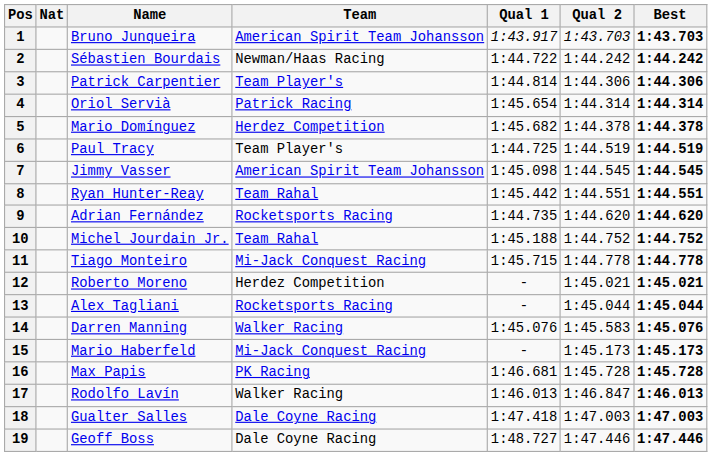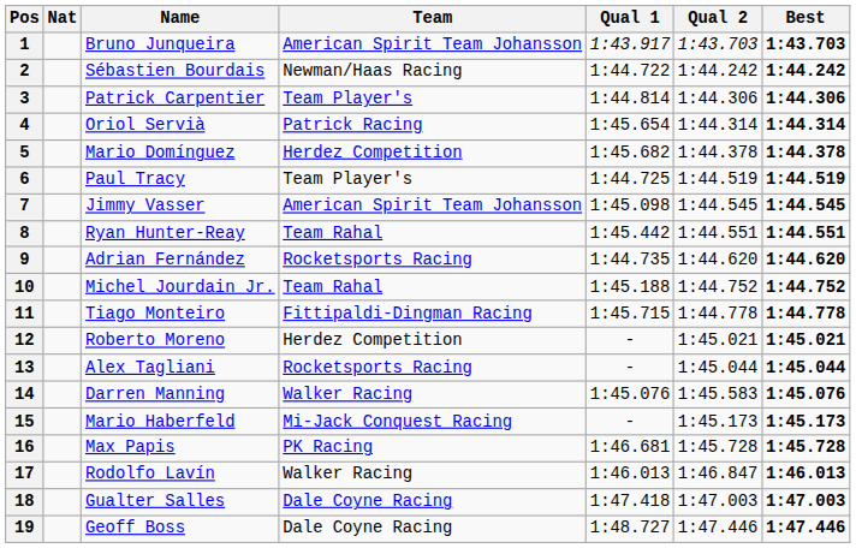 <table class="wikitable" style="font-size: 95%;">
 <tr>
 <th>Pos</th>
 <th>Nat</th>
 <th>Name</th>
 <th>Team</th>
 <th>Qual 1</th>
 <th>Qual 2</th>
 <th>Best</th>
 </tr>
 <tr>
 <th>1</th>
 <td></td>
 <td><a href='#'>Bruno Junqueira</a></td>
 <td><a href='#'>American Spirit Team Johansson</a></td>
 <td><em>1:43.917</em></td>
 <td><em>1:43.703</em></td>
 <td><strong>1:43.703</strong></td>
 </tr>
 <tr>
 <th>2</th>
 <td></td>
 <td><a href='#'>Sébastien Bourdais</a></td>
 <td>Newman/Haas Racing</td>
 <td>1:44.722</td>
 <td>1:44.242</td>
 <td><strong>1:44.242</strong></td>
 </tr>
 <tr>
 <th>3</th>
 <td></td>
 <td><a href='#'>Patrick Carpentier</a></td>
 <td><a href='#'>Team Player's</a></td>
 <td>1:44.814</td>
 <td>1:44.306</td>
 <td><strong>1:44.306</strong></td>
 </tr>
 <tr>
 <th>4</th>
 <td></td>
 <td><a href='#'>Oriol Servià</a></td>
 <td><a href='#'>Patrick Racing</a></td>
 <td>1:45.654</td>
 <td>1:44.314</td>
 <td><strong>1:44.314</strong></td>
 </tr>
 <tr>
 <th>5</th>
 <td></td>
 <td><a href='#'>Mario Domínguez</a></td>
 <td><a href='#'>Herdez Competition</a></td>
 <td>1:45.682</td>
 <td>1:44.378</td>
 <td><strong>1:44.378</strong></td>
 </tr>
 <tr>
 <th>6</th>
 <td></td>
 <td><a href='#'>Paul Tracy</a></td>
 <td>Team Player's</td>
 <td>1:44.725</td>
 <td>1:44.519</td>
 <td><strong>1:44.519</strong></td>
 </tr>
 <tr>
 <th>7</th>
 <td></td>
 <td><a href='#'>Jimmy Vasser</a></td>
 <td><a href='#'>American Spirit Team Johansson</a></td>
 <td>1:45.098</td>
 <td>1:44.545</td>
 <td><strong>1:44.545</strong></td>
 </tr>
 <tr>
 <th>8</th>
 <td></td>
 <td><a href='#'>Ryan Hunter-Reay</a></td>
 <td><a href='#'>Team Rahal</a></td>
 <td>1:45.442</td>
 <td>1:44.551</td>
 <td><strong>1:44.551</strong></td>
 </tr>
 <tr>
 <th>9</th>
 <td></td>
 <td><a href='#'>Adrian Fernández</a></td>
 <td><a href='#'>Rocketsports Racing</a></td>
 <td>1:44.735</td>
 <td>1:44.620</td>
 <td><strong>1:44.620</strong></td>
 </tr>
 <tr>
 <th>10</th>
 <td></td>
 <td><a href='#'>Michel Jourdain Jr.</a></td>
 <td><a href='#'>Team Rahal</a></td>
 <td>1:45.188</td>
 <td>1:44.752</td>
 <td><strong>1:44.752</strong></td>
 </tr>
 <tr>
 <th>11</th>
 <td></td>
 <td><a href='#'>Tiago Monteiro</a></td>
-<td><a href='#'>Mi-Jack Conquest Racing</a></td>
+<td><a href='#'>Fittipaldi-Dingman Racing</a></td>
 <td>1:45.715</td>
 <td>1:44.778</td>
 <td><strong>1:44.778</strong></td>
 </tr>
 <tr>
 <th>12</th>
 <td></td>
 <td><a href='#'>Roberto Moreno</a></td>
 <td>Herdez Competition</td>
 <td align=center>-</td>
 <td>1:45.021</td>
 <td><strong>1:45.021</strong></td>
 </tr>
 <tr>
 <th>13</th>
 <td></td>
 <td><a href='#'>Alex Tagliani</a></td>
 <td><a href='#'>Rocketsports Racing</a></td>
 <td align=center>-</td>
 <td>1:45.044</td>
 <td><strong>1:45.044</strong></td>
 </tr>
 <tr>
 <th>14</th>
 <td></td>
 <td><a href='#'>Darren Manning</a></td>
 <td><a href='#'>Walker Racing</a></td>
 <td>1:45.076</td>
 <td>1:45.583</td>
 <td><strong>1:45.076</strong></td>
 </tr>
 <tr>
 <th>15</th>
 <td></td>
 <td><a href='#'>Mario Haberfeld</a></td>
 <td><a href='#'>Mi-Jack Conquest Racing</a></td>
 <td align=center>-</td>
 <td>1:45.173</td>
 <td><strong>1:45.173</strong></td>
 </tr>
 <tr>
 <th>16</th>
 <td></td>
 <td><a href='#'>Max Papis</a></td>
 <td><a href='#'>PK Racing</a></td>
 <td>1:46.681</td>
 <td>1:45.728</td>
 <td><strong>1:45.728</strong></td>
 </tr>
 <tr>
 <th>17</th>
 <td></td>
 <td><a href='#'>Rodolfo Lavín</a></td>
 <td>Walker Racing</td>
 <td>1:46.013</td>
 <td>1:46.847</td>
 <td><strong>1:46.013</strong></td>
 </tr>
 <tr>
 <th>18</th>
 <td></td>
 <td><a href='#'>Gualter Salles</a></td>
 <td><a href='#'>Dale Coyne Racing</a></td>
 <td>1:47.418</td>
 <td>1:47.003</td>
 <td><strong>1:47.003</strong></td>
 </tr>
 <tr>
 <th>19</th>
 <td></td>
 <td><a href='#'>Geoff Boss</a></td>
 <td>Dale Coyne Racing</td>
 <td>1:48.727</td>
 <td>1:47.446</td>
 <td><strong>1:47.446</strong></td>
 </tr>
 </table>
